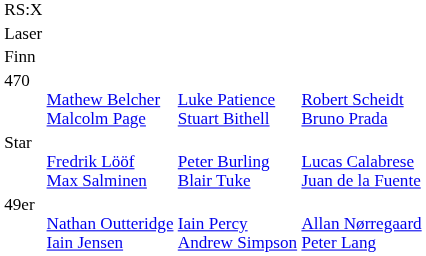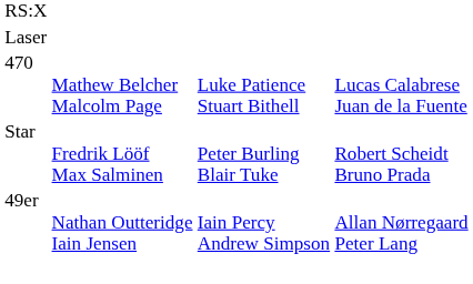 <table>
 <tr>
 <td>RS:X<br></td>
 <td style="vertical-align:top;"></td>
 <td style="vertical-align:top;"></td>
 <td style="vertical-align:top;"></td>
 </tr>
 <tr>
 <td>Laser<br></td>
 <td style="vertical-align:top;"></td>
 <td style="vertical-align:top;"></td>
 <td style="vertical-align:top;"></td>
 </tr>
-<tr>
-<td>Finn<br></td>
-<td style="vertical-align:top;"></td>
-<td style="vertical-align:top;"></td>
-<td style="vertical-align:top;"></td>
-</tr>
 <tr valign="top">
 <td>470<br></td>
 <td><br><a href='#'>Mathew Belcher</a><br><a href='#'>Malcolm Page</a></td>
 <td><br><a href='#'>Luke Patience</a><br><a href='#'>Stuart Bithell</a></td>
-<td><br><a href='#'>Robert Scheidt</a><br><a href='#'>Bruno Prada</a></td>
+<td><br><a href='#'>Lucas Calabrese</a><br><a href='#'>Juan de la Fuente</a></td>
 </tr>
 <tr valign="top">
 <td>Star<br></td>
 <td><br><a href='#'>Fredrik Lööf</a><br><a href='#'>Max Salminen</a></td>
 <td><br><a href='#'>Peter Burling</a><br><a href='#'>Blair Tuke</a></td>
-<td><br><a href='#'>Lucas Calabrese</a><br><a href='#'>Juan de la Fuente</a></td>
+<td><br><a href='#'>Robert Scheidt</a><br><a href='#'>Bruno Prada</a></td>
 </tr>
 <tr valign="top">
 <td>49er<br></td>
 <td><br><a href='#'>Nathan Outteridge</a><br><a href='#'>Iain Jensen</a></td>
 <td><br><a href='#'>Iain Percy</a><br><a href='#'>Andrew Simpson</a></td>
 <td><br><a href='#'>Allan Nørregaard</a><br><a href='#'>Peter Lang</a></td>
 </tr>
 </table>
